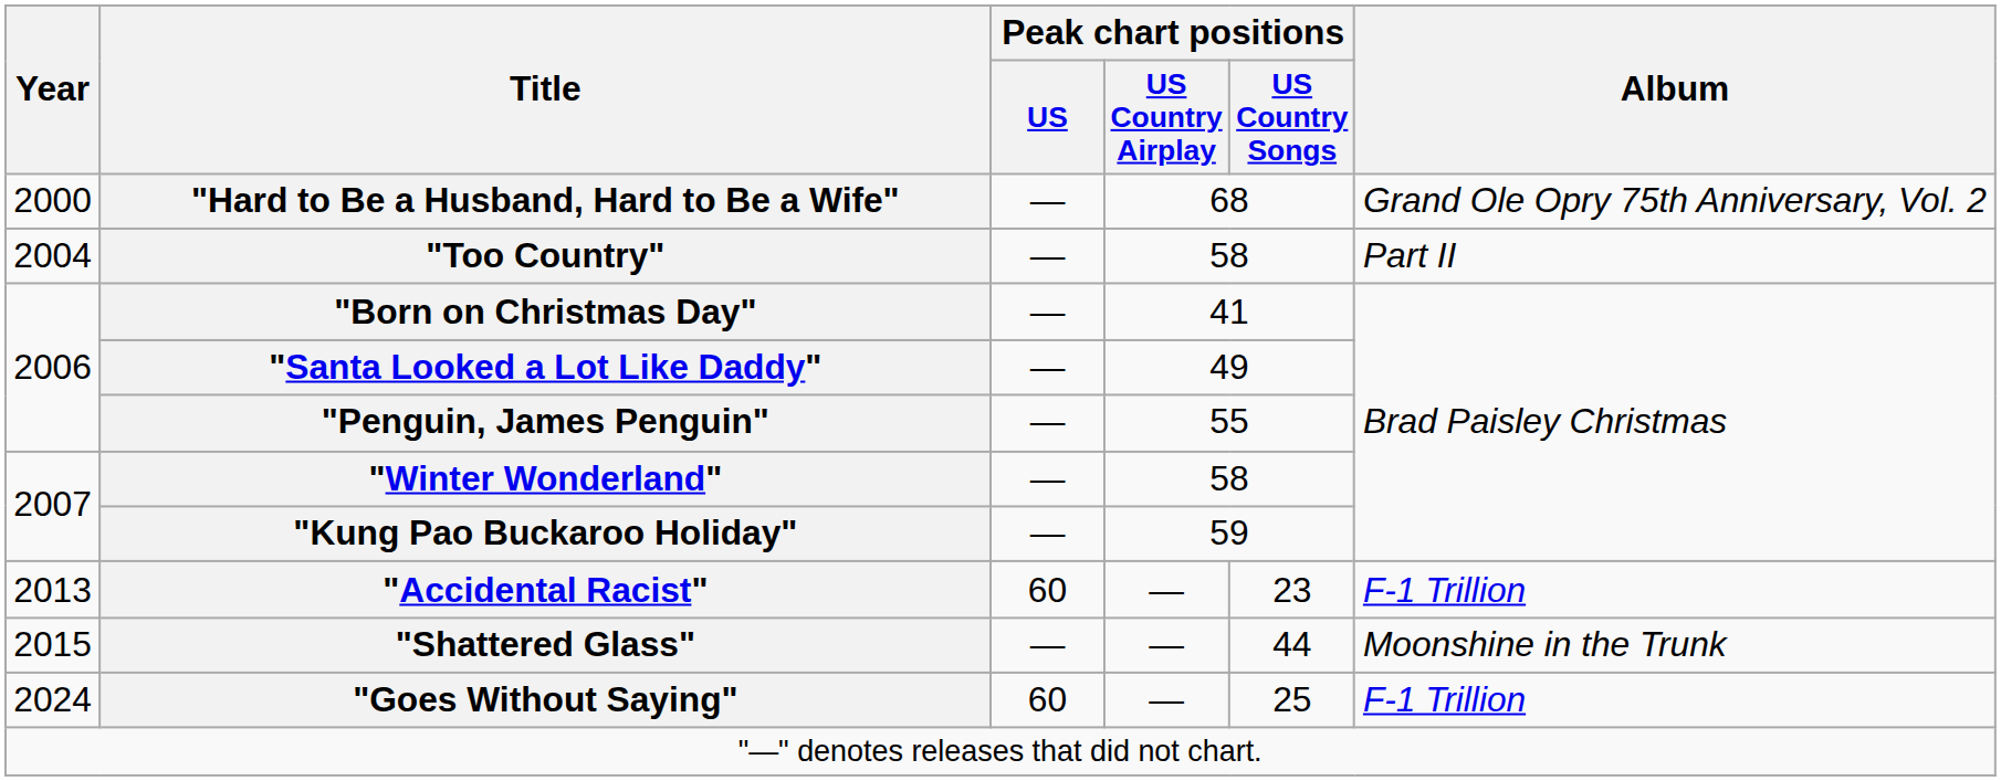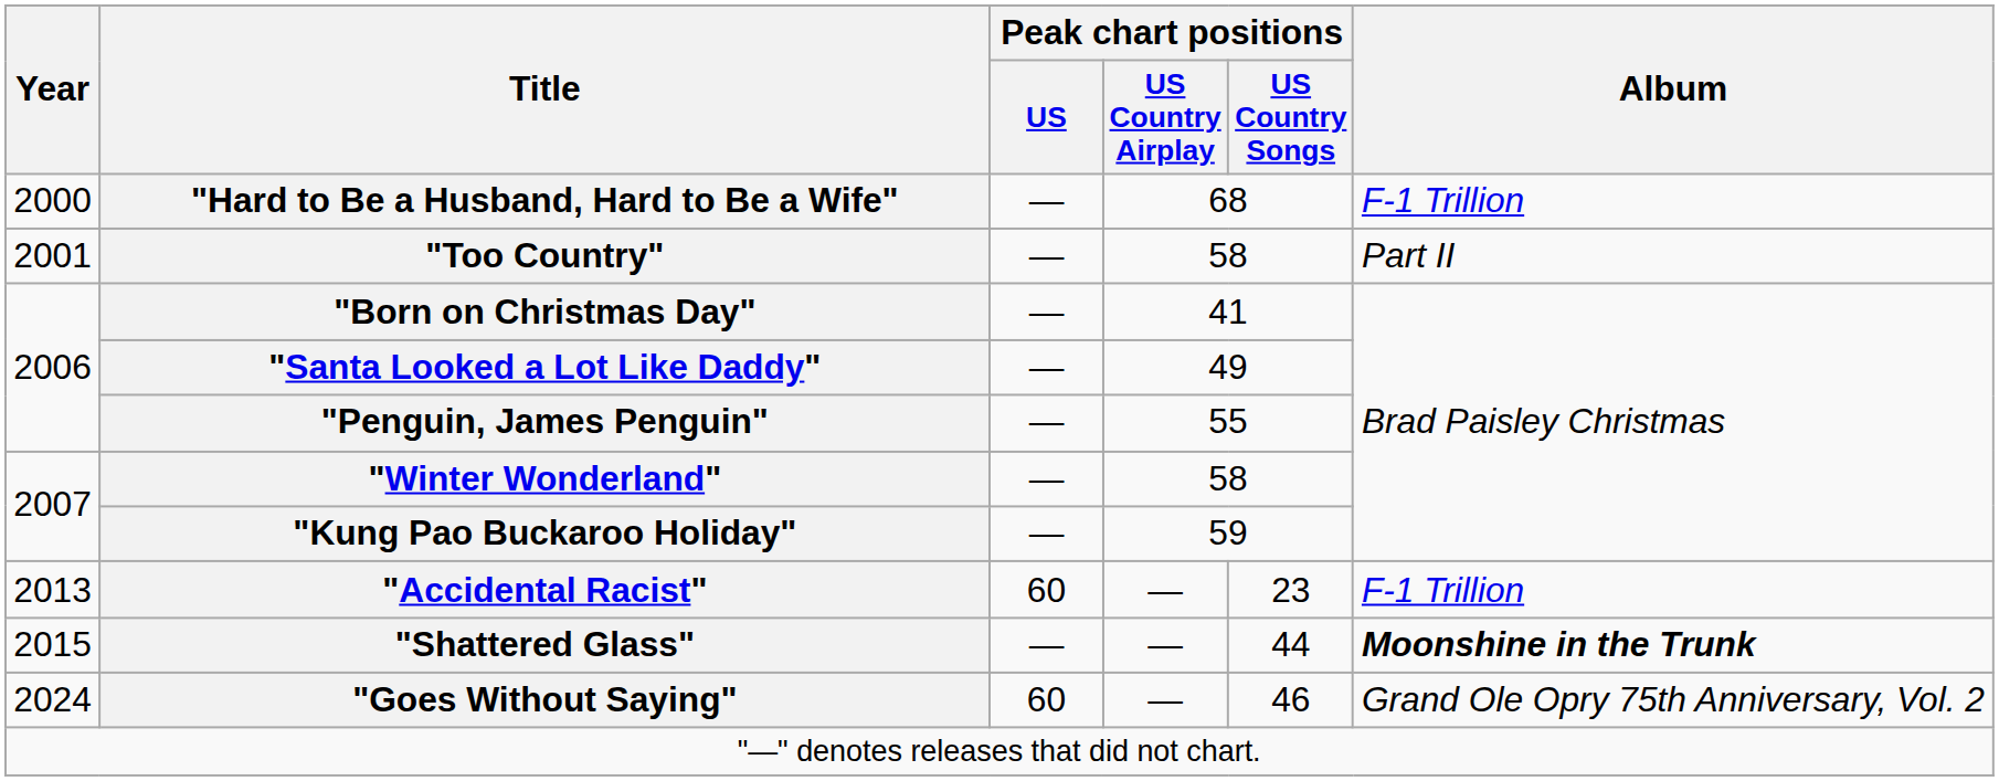 <table class="wikitable plainrowheaders" style=text-align:center;>
 <tr>
 <th rowspan="2">Year</th>
 <th rowspan="2" style=width:25em;>Title</th>
 <th colspan="3">Peak chart positions</th>
 <th rowspan="2">Album</th>
 </tr>
 <tr style=font-size:smaller;>
 <th width=45><a href='#'>US</a><br></th>
 <th width=45><a href='#'>US Country Airplay</a><br></th>
 <th width=45><a href='#'>US Country Songs</a><br></th>
 </tr>
 <tr>
 <td>2000</td>
 <th scope="row">"Hard to Be a Husband, Hard to Be a Wife"<br></th>
 <td>—</td>
 <td colspan="2">68</td>
-<td align="left"><em>Grand Ole Opry 75th Anniversary, Vol. 2</em></td>
+<td align="left"><em><a href='#'>F-1 Trillion</a></em></td>
 </tr>
 <tr>
-<td>2004</td>
+<td>2001</td>
 <th scope="row">"Too Country"<br></th>
 <td>—</td>
 <td colspan="2">58</td>
 <td align="left"><em>Part II</em></td>
 </tr>
 <tr>
 <td rowspan="3">2006</td>
 <th scope="row">"Born on Christmas Day"</th>
 <td>—</td>
 <td colspan="2">41</td>
 <td align=left rowspan="5"><em>Brad Paisley Christmas</em></td>
 </tr>
 <tr>
 <th scope="row">"<a href='#'>Santa Looked a Lot Like Daddy</a>"</th>
 <td>—</td>
 <td colspan="2">49</td>
 </tr>
 <tr>
 <th scope="row">"Penguin, James Penguin"</th>
 <td>—</td>
 <td colspan="2">55</td>
 </tr>
 <tr>
 <td rowspan="2">2007</td>
 <th scope="row">"<a href='#'>Winter Wonderland</a>"</th>
 <td>—</td>
 <td colspan="2">58</td>
 </tr>
 <tr>
 <th scope="row">"Kung Pao Buckaroo Holiday"<br></th>
 <td>—</td>
 <td colspan="2">59</td>
 </tr>
 <tr>
 <td>2013</td>
 <th scope="row">"<a href='#'>Accidental Racist</a>" </th>
 <td>60</td>
 <td>—</td>
 <td>23</td>
 <td align="left"><em><a href='#'>F-1 Trillion</a></em></td>
 </tr>
 <tr>
 <td>2015</td>
 <th scope="row">"Shattered Glass"</th>
 <td>—</td>
 <td>—</td>
 <td>44</td>
-<td align="left"><em>Moonshine in the Trunk</em></td>
+<td align="left"><strong><em>Moonshine in the Trunk</em></strong></td>
 </tr>
 <tr>
 <td>2024</td>
 <th scope="row">"Goes Without Saying"<br></th>
 <td>60</td>
 <td>—</td>
-<td>25</td>
-<td align="left"><em><a href='#'>F-1 Trillion</a></em></td>
+<td>46</td>
+<td align="left"><em>Grand Ole Opry 75th Anniversary, Vol. 2</em></td>
 </tr>
 <tr>
 <td colspan="6" style="font-size:85%">"—" denotes releases that did not chart.</td>
 </tr>
 </table>
